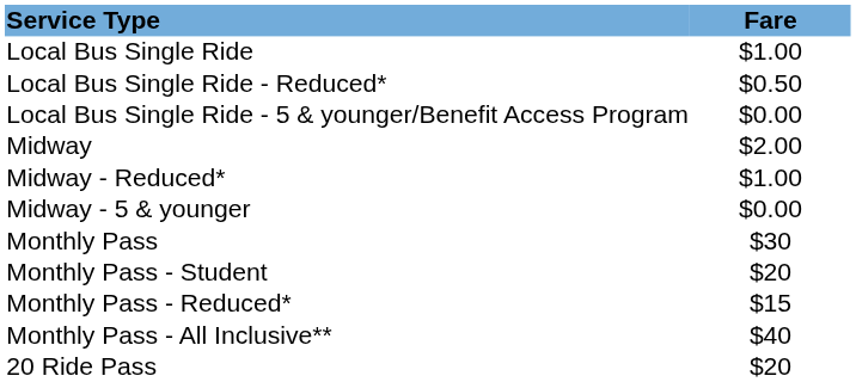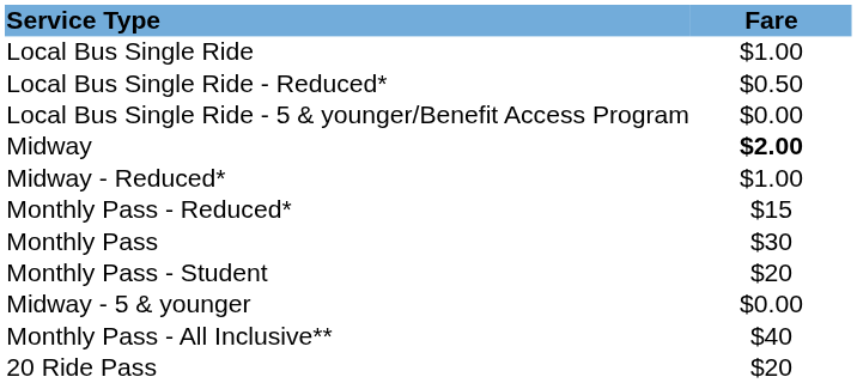 <table border=0 cellspacing=0 style="background=white;">
 <tr bgcolor="#72acda">
 <th align=left>Service Type</th>
 <th width=100><strong>Fare</strong></th>
 </tr>
 <tr align=center	        >
 <td align=left>Local Bus Single Ride</td>
 <td>$1.00</td>
 </tr>
 <tr align=center	        >
 <td align=left>Local Bus Single Ride - Reduced*</td>
 <td>$0.50</td>
 </tr>
 <tr align=center         >
 <td align=left>Local Bus Single Ride - 5 & younger/Benefit Access Program</td>
 <td>$0.00</td>
 </tr>
 <tr align=center         >
 <td align=left>Midway</td>
-<td>$2.00</td>
+<td><strong>$2.00</strong></td>
 </tr>
 <tr align=center	        >
 <td align=left>Midway - Reduced*</td>
 <td>$1.00</td>
 </tr>
 <tr align=center	        >
-<td align=left>Midway - 5 & younger</td>
-<td>$0.00</td>
+<td align=left>Monthly Pass - Reduced*</td>
+<td>$15</td>
 </tr>
 <tr align=center	        >
 <td align=left>Monthly Pass</td>
 <td>$30</td>
 </tr>
 <tr align=center	        >
 <td align=left>Monthly Pass - Student</td>
 <td>$20</td>
 </tr>
 <tr align=center	        >
-<td align=left>Monthly Pass - Reduced*</td>
-<td>$15</td>
+<td align=left>Midway - 5 & younger</td>
+<td>$0.00</td>
 </tr>
 <tr align=center         >
 <td align=left>Monthly Pass - All Inclusive**</td>
 <td>$40</td>
 </tr>
 <tr align=center         >
 <td align=left>20 Ride Pass</td>
 <td>$20</td>
 </tr>
 <tr align=center         >
 </tr>
 </table>
